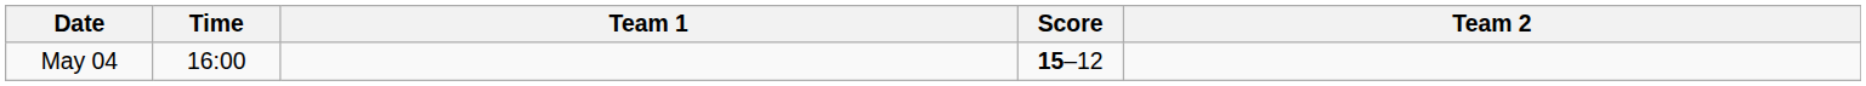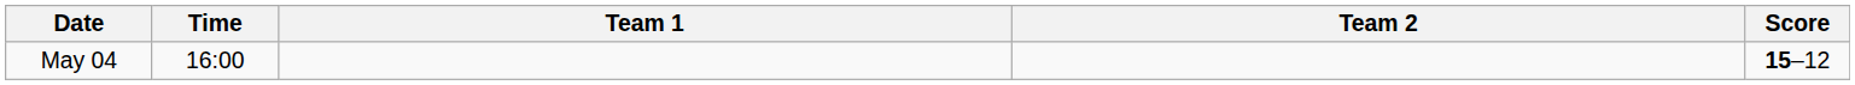 <table class="wikitable" width="100%">
 <tr>
 <th style="width:7%">Date</th>
 <th style="width:6%">Time</th>
 <th style="width:35%">Team 1</th>
+<th style="width:35%">Team 2</th>
 <th style="width:5%">Score</th>
-<th style="width:35%">Team 2</th>
 </tr>
 <tr>
 <td style="text-align:center">May 04</td>
 <td style="text-align:center">16:00</td>
 <td style="text-align:right"><strong></strong></td>
+<td style="text-align:left"></td>
 <td style="text-align:center"><strong>15</strong>–12</td>
-<td style="text-align:left"></td>
 </tr>
 </table>
